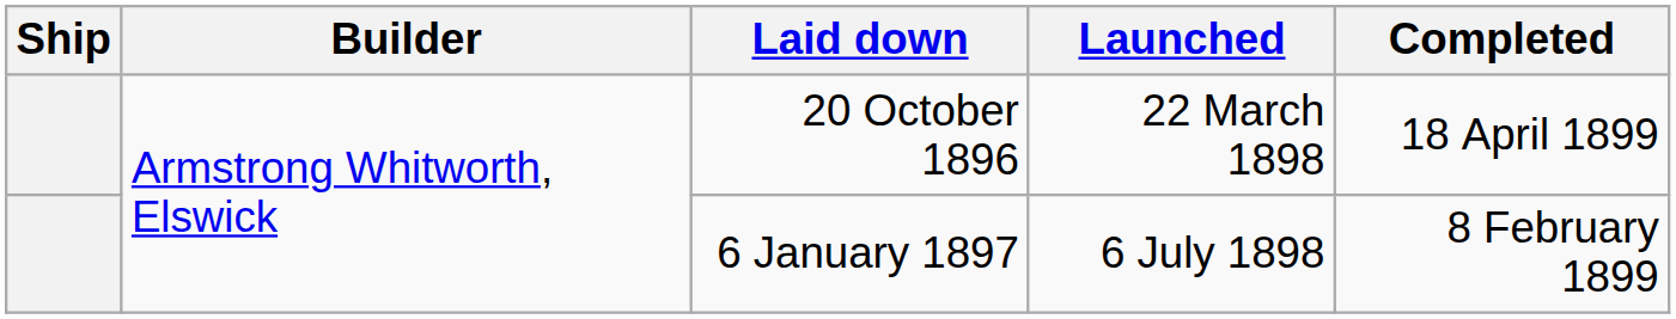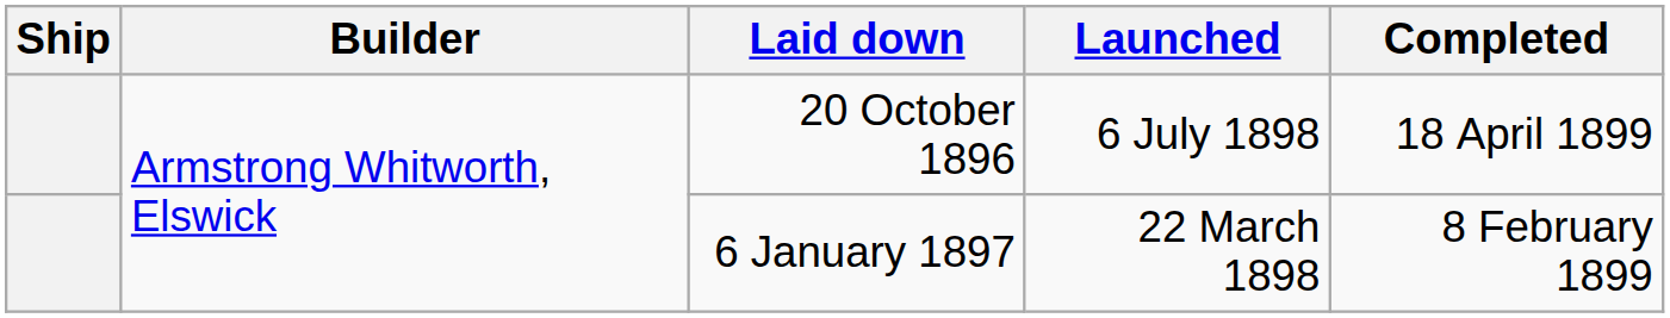 <table class="wikitable plainrowheaders" style="text-align:right;">
 <tr>
 <th scope="col">Ship</th>
 <th scope="col">Builder</th>
 <th scope="col"><a href='#'>Laid down</a></th>
 <th scope="col"><a href='#'>Launched</a></th>
 <th scope="col">Completed</th>
 </tr>
 <tr>
 <th scope="row"></th>
 <td rowspan=2 style="text-align:left;"><a href='#'>Armstrong Whitworth</a>, <a href='#'>Elswick</a></td>
 <td>20 October 1896</td>
-<td>22 March 1898</td>
+<td>6 July 1898</td>
 <td>18 April 1899</td>
 </tr>
 <tr>
 <th scope="row"></th>
 <td>6 January 1897</td>
-<td>6 July 1898</td>
+<td>22 March 1898</td>
 <td>8 February 1899</td>
 </tr>
 </table>
